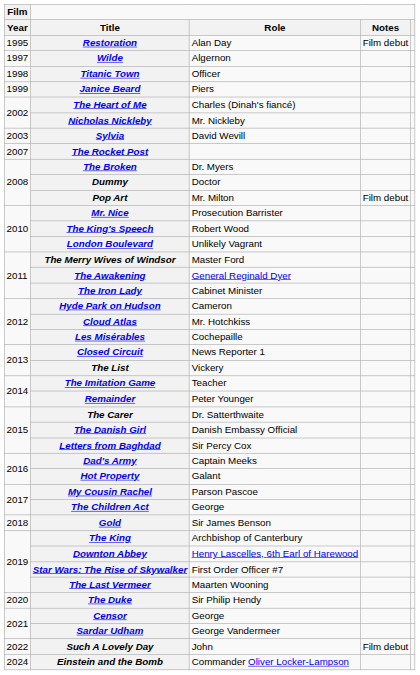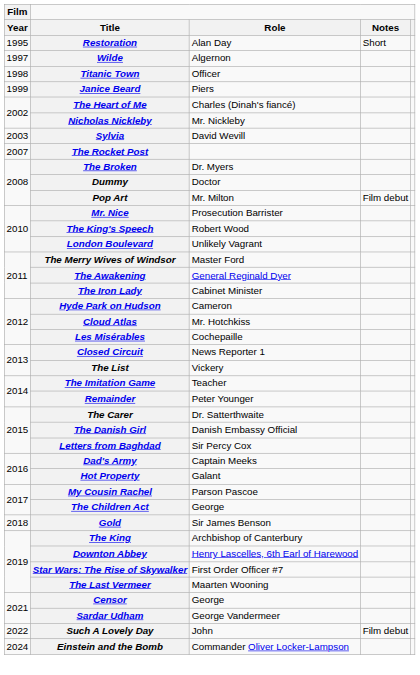 <table class="wikitable plainrowheaders sortable mw-collapsible mw-collapsed">
 <tr>
 <th>Film</th>
 </tr>
 <tr>
 <th scope="col">Year</th>
 <th scope="col">Title</th>
 <th scope="col">Role</th>
 <th scope="col">Notes</th>
 <th scope="col" class="unsortable"></th>
 </tr>
 <tr>
 <td>1995</td>
 <th scope="row"><em><a href='#'>Restoration</a></em></th>
 <td>Alan Day</td>
-<td>Film debut</td>
+<td>Short</td>
 <td></td>
 </tr>
 <tr>
 <td>1997</td>
 <th scope="row"><em><a href='#'>Wilde</a></em></th>
 <td>Algernon</td>
 <td></td>
 <td></td>
 </tr>
 <tr>
 <td>1998</td>
 <th scope="row"><em><a href='#'>Titanic Town</a></em></th>
 <td>Officer</td>
 <td></td>
 <td></td>
 </tr>
 <tr>
 <td>1999</td>
 <th scope="row"><em><a href='#'>Janice Beard</a></em></th>
 <td>Piers</td>
 <td></td>
 <td></td>
 </tr>
 <tr>
 <td rowspan=2>2002</td>
 <th scope="row"><em><a href='#'>The Heart of Me</a></em></th>
 <td>Charles (Dinah's fiancé)</td>
 <td></td>
 <td></td>
 </tr>
 <tr>
 <th scope="row"><em><a href='#'>Nicholas Nickleby</a></em></th>
 <td>Mr. Nickleby</td>
 <td></td>
 <td></td>
 </tr>
 <tr>
 <td>2003</td>
 <th scope="row"><em><a href='#'>Sylvia</a></em></th>
 <td>David Wevill</td>
 <td></td>
 <td></td>
 </tr>
 <tr>
 <td>2007</td>
 <th scope="row"><em><a href='#'>The Rocket Post</a></em></th>
 <td></td>
 <td></td>
 <td></td>
 </tr>
 <tr>
 <td rowspan=3>2008</td>
 <th scope="row"><em><a href='#'>The Broken</a></em></th>
 <td>Dr. Myers</td>
 <td></td>
 <td></td>
 </tr>
 <tr>
 <th scope="row"><em>Dummy</em></th>
 <td>Doctor</td>
 <td></td>
 <td></td>
 </tr>
 <tr>
 <th scope="row"><em>Pop Art</em></th>
 <td>Mr. Milton</td>
 <td>Film debut</td>
 <td></td>
 </tr>
 <tr>
 <td rowspan=3>2010</td>
 <th scope="row"><em><a href='#'>Mr. Nice</a></em></th>
 <td>Prosecution Barrister</td>
 <td></td>
 <td></td>
 </tr>
 <tr>
 <th scope="row"><em><a href='#'>The King's Speech</a></em></th>
 <td>Robert Wood</td>
 <td></td>
 <td></td>
 </tr>
 <tr>
 <th scope="row"><em><a href='#'>London Boulevard</a></em></th>
 <td>Unlikely Vagrant</td>
 <td></td>
 <td></td>
 </tr>
 <tr>
 <td rowspan=3>2011</td>
 <th scope="row"><em>The Merry Wives of Windsor</em></th>
 <td>Master Ford</td>
 <td></td>
 <td></td>
 </tr>
 <tr>
 <th scope="row"><em><a href='#'>The Awakening</a></em></th>
 <td><a href='#'>General Reginald Dyer</a></td>
 <td></td>
 <td></td>
 </tr>
 <tr>
 <th scope="row"><em><a href='#'>The Iron Lady</a></em></th>
 <td>Cabinet Minister</td>
 <td></td>
 <td></td>
 </tr>
 <tr>
 <td rowspan=3>2012</td>
 <th scope="row"><em><a href='#'>Hyde Park on Hudson</a></em></th>
 <td>Cameron</td>
 <td></td>
 <td></td>
 </tr>
 <tr>
 <th scope="row"><em><a href='#'>Cloud Atlas</a></em></th>
 <td>Mr. Hotchkiss</td>
 <td></td>
 <td></td>
 </tr>
 <tr>
 <th scope="row"><em><a href='#'>Les Misérables</a></em></th>
 <td>Cochepaille</td>
 <td></td>
 <td></td>
 </tr>
 <tr>
 <td rowspan=2>2013</td>
 <th scope="row"><em><a href='#'>Closed Circuit</a></em></th>
 <td>News Reporter 1</td>
 <td></td>
 <td></td>
 </tr>
 <tr>
 <th scope="row"><em>The List</em></th>
 <td>Vickery</td>
 <td></td>
 <td></td>
 </tr>
 <tr>
 <td rowspan=2>2014</td>
 <th scope="row"><em><a href='#'>The Imitation Game</a></em></th>
 <td>Teacher</td>
 <td></td>
 <td></td>
 </tr>
 <tr>
 <th scope="row"><em><a href='#'>Remainder</a></em></th>
 <td>Peter Younger</td>
 <td></td>
 <td></td>
 </tr>
 <tr>
 <td rowspan=3>2015</td>
 <th scope="row"><em>The Carer</em></th>
 <td>Dr. Satterthwaite</td>
 <td></td>
 <td></td>
 </tr>
 <tr>
 <th scope="row"><em><a href='#'>The Danish Girl</a></em></th>
 <td>Danish Embassy Official</td>
 <td></td>
 <td></td>
 </tr>
 <tr>
 <th scope="row"><em><a href='#'>Letters from Baghdad</a></em></th>
 <td>Sir Percy Cox</td>
 <td></td>
 <td></td>
 </tr>
 <tr>
 <td rowspan=2>2016</td>
 <th scope="row"><em><a href='#'>Dad's Army</a></em></th>
 <td>Captain Meeks</td>
 <td></td>
 <td></td>
 </tr>
 <tr>
 <th scope="row"><em><a href='#'>Hot Property</a></em></th>
 <td>Galant</td>
 <td></td>
 <td></td>
 </tr>
 <tr>
 <td rowspan=2>2017</td>
 <th scope="row"><em><a href='#'>My Cousin Rachel</a></em></th>
 <td>Parson Pascoe</td>
 <td></td>
 <td></td>
 </tr>
 <tr>
 <th scope="row"><em><a href='#'>The Children Act</a></em></th>
 <td>George</td>
 <td></td>
 <td></td>
 </tr>
 <tr>
 <td>2018</td>
 <th scope="row"><em><a href='#'>Gold</a></em></th>
 <td>Sir James Benson</td>
 <td></td>
 <td></td>
 </tr>
 <tr>
 <td rowspan=4>2019</td>
 <th scope="row"><em><a href='#'>The King</a></em></th>
 <td>Archbishop of Canterbury</td>
 <td></td>
 <td></td>
 </tr>
 <tr>
 <th scope="row"><em><a href='#'>Downton Abbey</a></em></th>
 <td><a href='#'>Henry Lascelles, 6th Earl of Harewood</a></td>
 <td></td>
 <td></td>
 </tr>
 <tr>
 <th scope="row"><em><a href='#'>Star Wars: The Rise of Skywalker</a></em></th>
 <td>First Order Officer #7</td>
 <td></td>
 <td></td>
 </tr>
 <tr>
 <th scope="row"><em><a href='#'>The Last Vermeer</a></em></th>
 <td>Maarten Wooning</td>
 <td></td>
 <td></td>
 </tr>
 <tr>
-<td>2020</td>
-<th scope="row"><em><a href='#'>The Duke</a></em></th>
-<td>Sir Philip Hendy</td>
-<td></td>
-<td></td>
-</tr>
-<tr>
 <td rowspan=2>2021</td>
 <th scope="row"><em><a href='#'>Censor</a></em></th>
 <td>George</td>
 <td></td>
 <td></td>
 </tr>
 <tr>
 <th scope="row"><em><a href='#'>Sardar Udham</a></em></th>
 <td>George Vandermeer</td>
 <td></td>
 <td></td>
 </tr>
 <tr>
 <td>2022</td>
 <th scope="row"><em>Such A Lovely Day</em></th>
 <td>John</td>
 <td>Film debut</td>
 <td></td>
 </tr>
 <tr>
 <td>2024</td>
 <th scope="row"><em>Einstein and the Bomb</em></th>
 <td>Commander <a href='#'>Oliver Locker-Lampson</a></td>
 <td></td>
 <td></td>
 </tr>
 </table>
